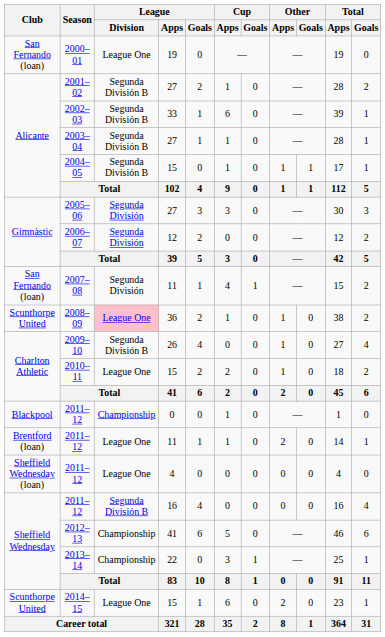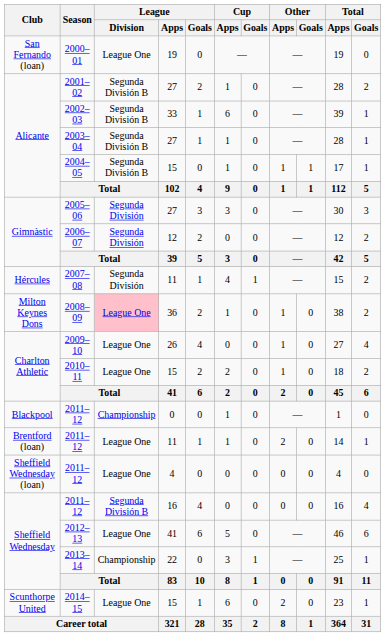 <table class="wikitable" style="text-align: center;">
 <tr>
 <th rowspan="2">Club</th>
 <th rowspan="2">Season</th>
 <th colspan="3">League</th>
 <th colspan="2">Cup</th>
 <th colspan="2">Other</th>
 <th colspan="2">Total</th>
 </tr>
 <tr>
 <th>Division</th>
 <th>Apps</th>
 <th>Goals</th>
 <th>Apps</th>
 <th>Goals</th>
 <th>Apps</th>
 <th>Goals</th>
 <th>Apps</th>
 <th>Goals</th>
 </tr>
 <tr>
 <td><a href='#'>San Fernando</a> (loan)</td>
 <td><a href='#'>2000–01</a></td>
 <td>League One</td>
 <td>19</td>
 <td>0</td>
 <td colspan="2">—</td>
 <td colspan="2">—</td>
 <td>19</td>
 <td>0</td>
 </tr>
 <tr>
 <td rowspan="5"><a href='#'>Alicante</a></td>
 <td><a href='#'>2001–02</a></td>
 <td>Segunda División B</td>
 <td>27</td>
 <td>2</td>
 <td>1</td>
 <td>0</td>
 <td colspan="2">—</td>
 <td>28</td>
 <td>2</td>
 </tr>
 <tr>
 <td><a href='#'>2002–03</a></td>
 <td>Segunda División B</td>
 <td>33</td>
 <td>1</td>
 <td>6</td>
 <td>0</td>
 <td colspan="2">—</td>
 <td>39</td>
 <td>1</td>
 </tr>
 <tr>
 <td><a href='#'>2003–04</a></td>
 <td>Segunda División B</td>
 <td>27</td>
 <td>1</td>
 <td>1</td>
 <td>0</td>
 <td colspan="2">—</td>
 <td>28</td>
 <td>1</td>
 </tr>
 <tr>
 <td><a href='#'>2004–05</a></td>
 <td>Segunda División B</td>
 <td>15</td>
 <td>0</td>
 <td>1</td>
 <td>0</td>
 <td>1</td>
 <td>1</td>
 <td>17</td>
 <td>1</td>
 </tr>
 <tr>
 <th colspan="2">Total</th>
 <th>102</th>
 <th>4</th>
 <th>9</th>
 <th>0</th>
 <th>1</th>
 <th>1</th>
 <th>112</th>
 <th>5</th>
 </tr>
 <tr>
 <td rowspan="3"><a href='#'>Gimnàstic</a></td>
 <td><a href='#'>2005–06</a></td>
 <td><a href='#'>Segunda División</a></td>
 <td>27</td>
 <td>3</td>
 <td>3</td>
 <td>0</td>
 <td colspan="2">—</td>
 <td>30</td>
 <td>3</td>
 </tr>
 <tr>
 <td><a href='#'>2006–07</a></td>
 <td><a href='#'>Segunda División</a></td>
 <td>12</td>
 <td>2</td>
 <td>0</td>
 <td>0</td>
 <td colspan="2">—</td>
 <td>12</td>
 <td>2</td>
 </tr>
 <tr>
 <th colspan="2">Total</th>
 <th>39</th>
 <th>5</th>
 <th>3</th>
 <th>0</th>
 <th colspan="2">—</th>
 <th>42</th>
 <th>5</th>
 </tr>
 <tr>
-<td><a href='#'>San Fernando</a> (loan)</td>
+<td><a href='#'>Hércules</a></td>
 <td><a href='#'>2007–08</a></td>
 <td>Segunda División</td>
 <td>11</td>
 <td>1</td>
 <td>4</td>
 <td>1</td>
 <td colspan="2">—</td>
 <td>15</td>
 <td>2</td>
 </tr>
 <tr>
-<td><a href='#'>Scunthorpe United</a></td>
+<td><a href='#'>Milton Keynes Dons</a></td>
 <td><a href='#'>2008–09</a></td>
 <td style="background: pink;"><a href='#'>League One</a></td>
 <td>36</td>
 <td>2</td>
 <td>1</td>
 <td>0</td>
 <td>1</td>
 <td>0</td>
 <td>38</td>
 <td>2</td>
 </tr>
 <tr>
 <td rowspan="3"><a href='#'>Charlton Athletic</a></td>
 <td><a href='#'>2009–10</a></td>
-<td>Segunda División B</td>
+<td>League One</td>
 <td>26</td>
 <td>4</td>
 <td>0</td>
 <td>0</td>
 <td>1</td>
 <td>0</td>
 <td>27</td>
 <td>4</td>
 </tr>
 <tr>
 <td><a href='#'>2010–11</a></td>
 <td>League One</td>
 <td>15</td>
 <td>2</td>
 <td>2</td>
 <td>0</td>
 <td>1</td>
 <td>0</td>
 <td>18</td>
 <td>2</td>
 </tr>
 <tr>
 <th colspan="2">Total</th>
 <th>41</th>
 <th>6</th>
 <th>2</th>
 <th>0</th>
 <th>2</th>
 <th>0</th>
 <th>45</th>
 <th>6</th>
 </tr>
 <tr>
 <td><a href='#'>Blackpool</a></td>
 <td><a href='#'>2011–12</a></td>
 <td><a href='#'>Championship</a></td>
 <td>0</td>
 <td>0</td>
 <td>1</td>
 <td>0</td>
 <td colspan="2">—</td>
 <td>1</td>
 <td>0</td>
 </tr>
 <tr>
 <td><a href='#'>Brentford</a> (loan)</td>
 <td><a href='#'>2011–12</a></td>
 <td>League One</td>
 <td>11</td>
 <td>1</td>
 <td>1</td>
 <td>0</td>
 <td>2</td>
 <td>0</td>
 <td>14</td>
 <td>1</td>
 </tr>
 <tr>
 <td><a href='#'>Sheffield Wednesday</a> (loan)</td>
 <td><a href='#'>2011–12</a></td>
 <td>League One</td>
 <td>4</td>
 <td>0</td>
 <td>0</td>
 <td>0</td>
 <td>0</td>
 <td>0</td>
 <td>4</td>
 <td>0</td>
 </tr>
 <tr>
 <td rowspan="4"><a href='#'>Sheffield Wednesday</a></td>
 <td><a href='#'>2011–12</a></td>
 <td><a href='#'>Segunda División B</a></td>
 <td>16</td>
 <td>4</td>
 <td>0</td>
 <td>0</td>
 <td>0</td>
 <td>0</td>
 <td>16</td>
 <td>4</td>
 </tr>
 <tr>
 <td><a href='#'>2012–13</a></td>
-<td>Championship</td>
+<td>League One</td>
 <td>41</td>
 <td>6</td>
 <td>5</td>
 <td>0</td>
 <td colspan="2">—</td>
 <td>46</td>
 <td>6</td>
 </tr>
 <tr>
 <td><a href='#'>2013–14</a></td>
 <td>Championship</td>
 <td>22</td>
 <td>0</td>
 <td>3</td>
 <td>1</td>
 <td colspan="2">—</td>
 <td>25</td>
 <td>1</td>
 </tr>
 <tr>
 <th colspan="2">Total</th>
 <th>83</th>
 <th>10</th>
 <th>8</th>
 <th>1</th>
 <th>0</th>
 <th>0</th>
 <th>91</th>
 <th>11</th>
 </tr>
 <tr>
 <td><a href='#'>Scunthorpe United</a></td>
 <td><a href='#'>2014–15</a></td>
 <td>League One</td>
 <td>15</td>
 <td>1</td>
 <td>6</td>
 <td>0</td>
 <td>2</td>
 <td>0</td>
 <td>23</td>
 <td>1</td>
 </tr>
 <tr>
 <th colspan="3">Career total</th>
 <th>321</th>
 <th>28</th>
 <th>35</th>
 <th>2</th>
 <th>8</th>
 <th>1</th>
 <th>364</th>
 <th>31</th>
 </tr>
 </table>
